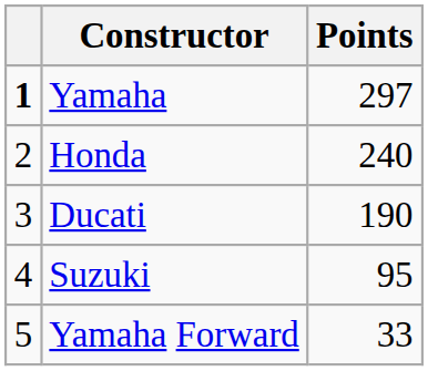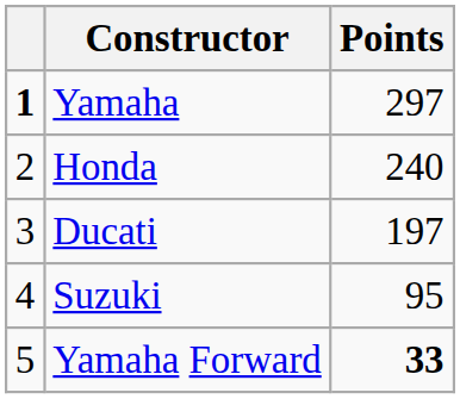 <table class="wikitable" style="font-size: 95%;">
 <tr>
 <th></th>
 <th>Constructor</th>
 <th>Points</th>
 </tr>
 <tr>
 <td align=center><strong>1</strong></td>
 <td> <a href='#'>Yamaha</a></td>
 <td align=right>297</td>
 </tr>
 <tr>
 <td align=center>2</td>
 <td> <a href='#'>Honda</a></td>
 <td align=right>240</td>
 </tr>
 <tr>
 <td align=center>3</td>
 <td> <a href='#'>Ducati</a></td>
-<td align=right>190</td>
+<td align=right>197</td>
 </tr>
 <tr>
 <td align=center>4</td>
 <td> <a href='#'>Suzuki</a></td>
 <td align=right>95</td>
 </tr>
 <tr>
 <td align=center>5</td>
 <td> <a href='#'>Yamaha</a> <a href='#'>Forward</a></td>
-<td align=right>33</td>
+<td align=right><strong>33</strong></td>
 </tr>
 </table>
